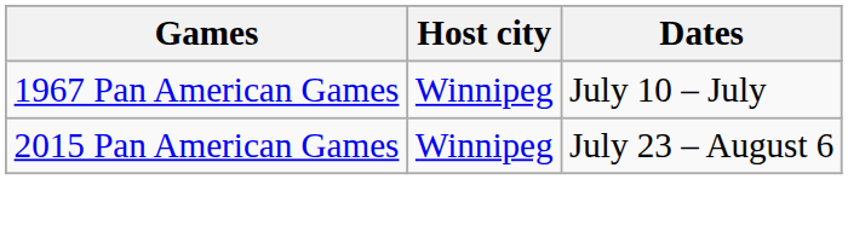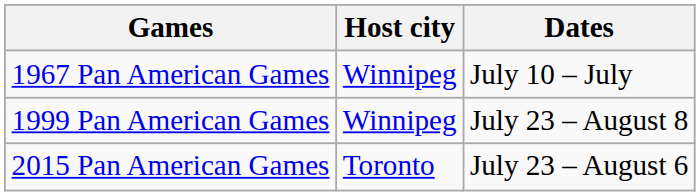 <table class="wikitable">
 <tr>
 <th>Games</th>
 <th>Host city</th>
 <th>Dates </th>
 </tr>
 <tr>
 <td><a href='#'>1967 Pan American Games</a></td>
 <td><a href='#'>Winnipeg</a></td>
 <td>July 10 – July  </td>
 </tr>
 <tr>
+<td><a href='#'>1999 Pan American Games</a></td>
+<td><a href='#'>Winnipeg</a></td>
+<td>July 23 – August 8</td>
+</tr>
+<tr>
 <td><a href='#'>2015 Pan American Games</a></td>
-<td><a href='#'>Winnipeg</a></td>
+<td><a href='#'>Toronto</a></td>
 <td>July 23 – August 6</td>
 </tr>
 </table>
